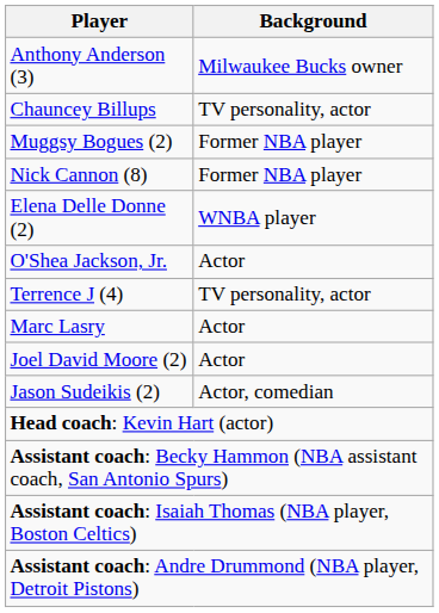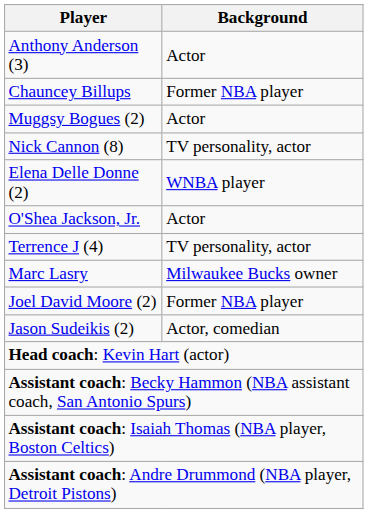 <table class="wikitable">
 <tr>
 <th width=140>Player</th>
 <th width=180>Background</th>
 </tr>
 <tr>
 <td><a href='#'>Anthony Anderson</a> (3)</td>
-<td><a href='#'>Milwaukee Bucks</a> owner</td>
+<td>Actor</td>
 </tr>
 <tr>
 <td><a href='#'>Chauncey Billups</a></td>
-<td>TV personality, actor</td>
+<td>Former <a href='#'>NBA</a> player</td>
 </tr>
 <tr>
 <td><a href='#'>Muggsy Bogues</a> (2)</td>
-<td>Former <a href='#'>NBA</a> player</td>
+<td>Actor</td>
 </tr>
 <tr>
 <td><a href='#'>Nick Cannon</a> (8)</td>
-<td>Former <a href='#'>NBA</a> player</td>
+<td>TV personality, actor</td>
 </tr>
 <tr>
 <td><a href='#'>Elena Delle Donne</a> (2)</td>
 <td><a href='#'>WNBA</a> player</td>
 </tr>
 <tr>
 <td><a href='#'>O'Shea Jackson, Jr.</a></td>
 <td>Actor</td>
 </tr>
 <tr>
 <td><a href='#'>Terrence J</a> (4)</td>
 <td>TV personality, actor</td>
 </tr>
 <tr>
 <td><a href='#'>Marc Lasry</a></td>
-<td>Actor</td>
+<td><a href='#'>Milwaukee Bucks</a> owner</td>
 </tr>
 <tr>
 <td><a href='#'>Joel David Moore</a> (2)</td>
-<td>Actor</td>
+<td>Former <a href='#'>NBA</a> player</td>
 </tr>
 <tr>
 <td><a href='#'>Jason Sudeikis</a> (2)</td>
 <td>Actor, comedian</td>
 </tr>
 <tr>
 <td colspan="3"><strong>Head coach</strong>: <a href='#'>Kevin Hart</a> (actor)</td>
 </tr>
 <tr>
 <td colspan="3"><strong>Assistant coach</strong>: <a href='#'>Becky Hammon</a> (<a href='#'>NBA</a> assistant coach, <a href='#'>San Antonio Spurs</a>)</td>
 </tr>
 <tr>
 <td colspan="3"><strong>Assistant coach</strong>: <a href='#'>Isaiah Thomas</a> (<a href='#'>NBA</a> player, <a href='#'>Boston Celtics</a>)</td>
 </tr>
 <tr>
 <td colspan="3"><strong>Assistant coach</strong>: <a href='#'>Andre Drummond</a> (<a href='#'>NBA</a> player, <a href='#'>Detroit Pistons</a>)</td>
 </tr>
 </table>
